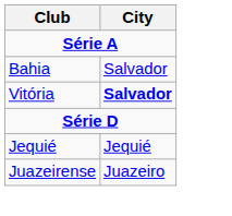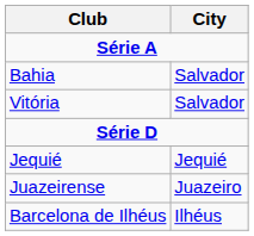 <table class="wikitable">
 <tr>
 <th>Club</th>
 <th>City</th>
 </tr>
 <tr>
 <td align="center" colspan="2"><strong><a href='#'>Série A</a></strong></td>
 </tr>
 <tr>
 <td><a href='#'>Bahia</a></td>
 <td><a href='#'>Salvador</a></td>
 </tr>
 <tr>
 <td><a href='#'>Vitória</a></td>
-<td><strong><a href='#'>Salvador</a></strong></td>
+<td><a href='#'>Salvador</a></td>
 </tr>
 <tr>
 <td align="center" colspan="2"><strong><a href='#'>Série D</a></strong></td>
 </tr>
 <tr>
 <td><a href='#'>Jequié</a></td>
 <td><a href='#'>Jequié</a></td>
 </tr>
 <tr>
 <td><a href='#'>Juazeirense</a></td>
 <td><a href='#'>Juazeiro</a></td>
 </tr>
+<tr>
+<td><a href='#'>Barcelona de Ilhéus</a></td>
+<td><a href='#'>Ilhéus</a></td>
+</tr>
 </table>
